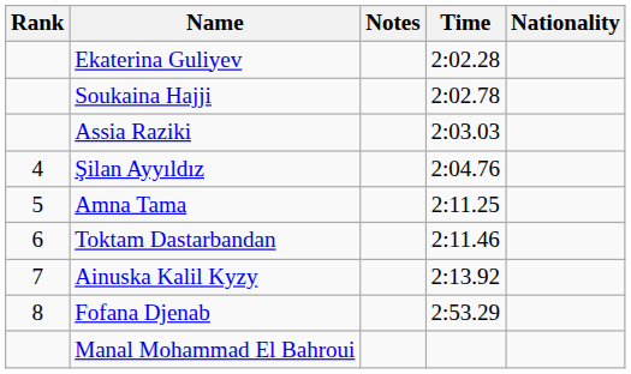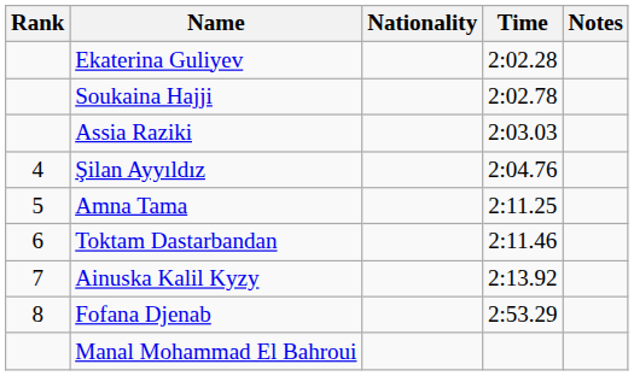 <table class="wikitable sortable" style="text-align:center">
 <tr>
 <th>Rank</th>
 <th>Name</th>
+<th>Nationality</th>
+<th>Time</th>
 <th>Notes</th>
-<th>Time</th>
-<th>Nationality</th>
 </tr>
 <tr>
 <td></td>
 <td align=left><a href='#'>Ekaterina Guliyev</a></td>
+<td align=left></td>
+<td>2:02.28</td>
 <td></td>
-<td>2:02.28</td>
-<td align=left></td>
 </tr>
 <tr>
 <td></td>
 <td align=left><a href='#'>Soukaina Hajji</a></td>
+<td align=left></td>
+<td>2:02.78</td>
 <td></td>
-<td>2:02.78</td>
-<td align=left></td>
 </tr>
 <tr>
 <td></td>
 <td align=left><a href='#'>Assia Raziki</a></td>
+<td align=left></td>
+<td>2:03.03</td>
 <td></td>
-<td>2:03.03</td>
-<td align=left></td>
 </tr>
 <tr>
 <td>4</td>
 <td align=left><a href='#'>Şilan Ayyıldız</a></td>
+<td align=left></td>
+<td>2:04.76</td>
 <td></td>
-<td>2:04.76</td>
-<td align=left></td>
 </tr>
 <tr>
 <td>5</td>
 <td align=left><a href='#'>Amna Tama</a></td>
+<td align=left></td>
+<td>2:11.25</td>
 <td></td>
-<td>2:11.25</td>
-<td align=left></td>
 </tr>
 <tr>
 <td>6</td>
 <td align=left><a href='#'>Toktam Dastarbandan</a></td>
+<td align=left></td>
+<td>2:11.46</td>
 <td></td>
-<td>2:11.46</td>
-<td align=left></td>
 </tr>
 <tr>
 <td>7</td>
 <td align=left><a href='#'>Ainuska Kalil Kyzy</a></td>
+<td align=left></td>
+<td>2:13.92</td>
 <td></td>
-<td>2:13.92</td>
-<td align=left></td>
 </tr>
 <tr>
 <td>8</td>
 <td align=left><a href='#'>Fofana Djenab</a></td>
+<td align=left></td>
+<td>2:53.29</td>
 <td></td>
-<td>2:53.29</td>
-<td align=left></td>
 </tr>
 <tr>
 <td></td>
 <td align=left><a href='#'>Manal Mohammad El Bahroui</a></td>
+<td align=left></td>
 <td></td>
 <td></td>
-<td align=left></td>
 </tr>
 </table>
